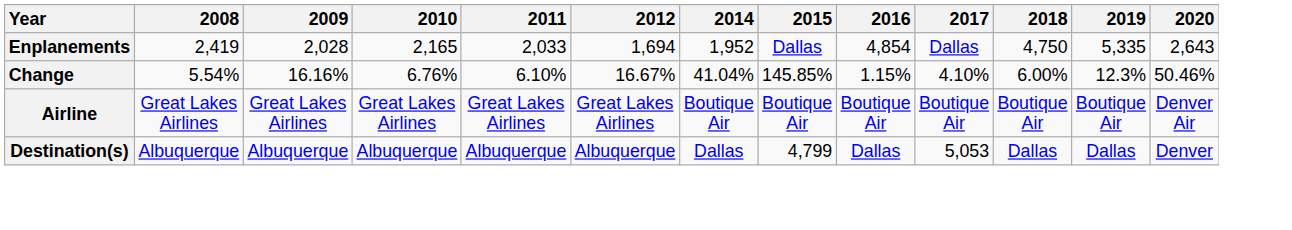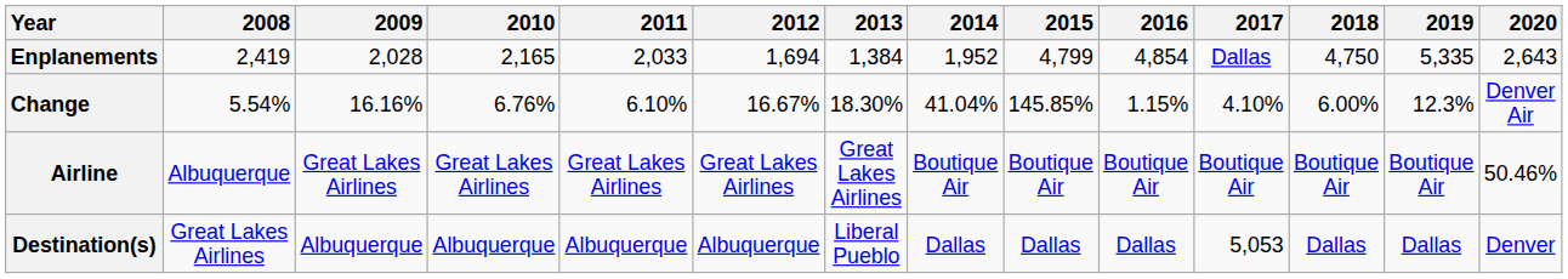 <table class="wikitable" style="font-size:95%;">
 <tr>
 <th style="text-align:left;">Year</th>
 <th style="text-align:right;">2008 </th>
 <th style="text-align:right;">2009 </th>
 <th style="text-align:right;">2010 </th>
 <th style="text-align:right;">2011 </th>
 <th style="text-align:right;">2012 </th>
+<th style="text-align:right;">2013</th>
 <th style="text-align:right;">2014</th>
 <th style="text-align:right;">2015</th>
 <th style="text-align:right;">2016</th>
 <th style="text-align:right;">2017</th>
 <th style="text-align:right;">2018</th>
 <th style="text-align:right;">2019</th>
 <th style="text-align:right;">2020</th>
 </tr>
 <tr>
 <th style="text-align:left;">Enplanements</th>
 <td style="text-align:right;">2,419</td>
 <td style="text-align:right;">2,028</td>
 <td style="text-align:right;">2,165</td>
 <td style="text-align:right;">2,033</td>
 <td style="text-align:right;">1,694</td>
+<td style="text-align:right;">1,384</td>
 <td style="text-align:right;">1,952</td>
-<td style="text-align:center;"><a href='#'>Dallas</a></td>
+<td style="text-align:right;">4,799</td>
 <td style="text-align:right;">4,854</td>
 <td style="text-align:center;"><a href='#'>Dallas</a></td>
 <td style="text-align:right;">4,750</td>
 <td style="text-align:right;">5,335</td>
 <td style="text-align:right;">2,643</td>
 </tr>
 <tr>
 <th style="text-align:left;">Change</th>
 <td style="text-align:right;">5.54%</td>
 <td style="text-align:right;">16.16%</td>
 <td style="text-align:right;">6.76%</td>
 <td style="text-align:right;">6.10%</td>
 <td style="text-align:right;">16.67%</td>
+<td style="text-align:right;">18.30%</td>
 <td style="text-align:right;">41.04%</td>
 <td style="text-align:right;">145.85%</td>
 <td style="text-align:right;">1.15%</td>
 <td style="text-align:right;">4.10%</td>
 <td style="text-align:right;">6.00%</td>
 <td style="text-align:right;">12.3%</td>
-<td style="text-align:right;">50.46%</td>
+<td style="text-align:center;"><a href='#'>Denver Air</a></td>
 </tr>
 <tr>
 <th>Airline</th>
+<td style="text-align:center;"><a href='#'>Albuquerque</a></td>
 <td style="text-align:center;"><a href='#'>Great Lakes Airlines</a></td>
 <td style="text-align:center;"><a href='#'>Great Lakes Airlines</a></td>
 <td style="text-align:center;"><a href='#'>Great Lakes Airlines</a></td>
 <td style="text-align:center;"><a href='#'>Great Lakes Airlines</a></td>
 <td style="text-align:center;"><a href='#'>Great Lakes Airlines</a></td>
 <td style="text-align:center;"><a href='#'>Boutique Air</a></td>
 <td style="text-align:center;"><a href='#'>Boutique Air</a></td>
 <td style="text-align:center;"><a href='#'>Boutique Air</a></td>
 <td style="text-align:center;"><a href='#'>Boutique Air</a></td>
 <td style="text-align:center;"><a href='#'>Boutique Air</a></td>
 <td style="text-align:center;"><a href='#'>Boutique Air</a></td>
-<td style="text-align:center;"><a href='#'>Denver Air</a></td>
+<td style="text-align:right;">50.46%</td>
 </tr>
 <tr>
 <th>Destination(s)</th>
+<td style="text-align:center;"><a href='#'>Great Lakes Airlines</a></td>
 <td style="text-align:center;"><a href='#'>Albuquerque</a></td>
 <td style="text-align:center;"><a href='#'>Albuquerque</a></td>
 <td style="text-align:center;"><a href='#'>Albuquerque</a></td>
 <td style="text-align:center;"><a href='#'>Albuquerque</a></td>
-<td style="text-align:center;"><a href='#'>Albuquerque</a></td>
+<td style="text-align:center;"><a href='#'>Liberal</a><br><a href='#'>Pueblo</a></td>
 <td style="text-align:center;"><a href='#'>Dallas</a></td>
-<td style="text-align:right;">4,799</td>
+<td style="text-align:center;"><a href='#'>Dallas</a></td>
 <td style="text-align:center;"><a href='#'>Dallas</a></td>
 <td style="text-align:right;">5,053</td>
 <td style="text-align:center;"><a href='#'>Dallas</a></td>
 <td style="text-align:center;"><a href='#'>Dallas</a></td>
 <td style="text-align:center;"><a href='#'>Denver</a></td>
 </tr>
 </table>
